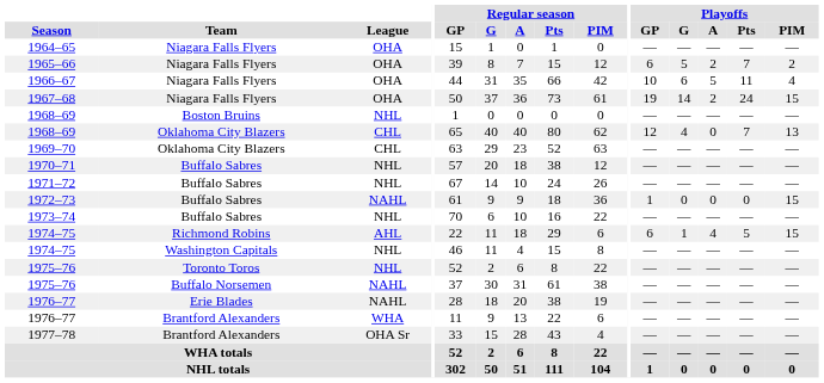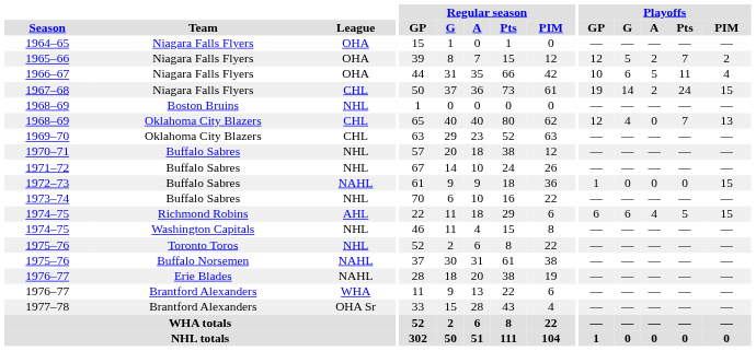 <table border="0" cellpadding="1" cellspacing="0" style="text-align:center; width:60em">
 <tr bgcolor="#e0e0e0">
 <th colspan="3" bgcolor="#ffffff"></th>
 <th rowspan="100" bgcolor="#ffffff"></th>
 <th colspan="5"><a href='#'>Regular season</a></th>
 <th rowspan="100" bgcolor="#ffffff"></th>
 <th colspan="5"><a href='#'>Playoffs</a></th>
 </tr>
 <tr bgcolor="#e0e0e0">
 <th><a href='#'>Season</a></th>
 <th>Team</th>
 <th>League</th>
 <th>GP</th>
 <th><a href='#'>G</a></th>
 <th><a href='#'>A</a></th>
 <th><a href='#'>Pts</a></th>
 <th><a href='#'>PIM</a></th>
 <th>GP</th>
 <th>G</th>
 <th>A</th>
 <th>Pts</th>
 <th>PIM</th>
 </tr>
 <tr>
 <td><a href='#'>1964–65</a></td>
 <td><a href='#'>Niagara Falls Flyers</a></td>
 <td><a href='#'>OHA</a></td>
 <td>15</td>
 <td>1</td>
 <td>0</td>
 <td>1</td>
 <td>0</td>
 <td>—</td>
 <td>—</td>
 <td>—</td>
 <td>—</td>
 <td>—</td>
 </tr>
 <tr bgcolor="#f0f0f0">
 <td><a href='#'>1965–66</a></td>
 <td>Niagara Falls Flyers</td>
 <td>OHA</td>
 <td>39</td>
 <td>8</td>
 <td>7</td>
 <td>15</td>
 <td>12</td>
-<td>6</td>
+<td>12</td>
 <td>5</td>
 <td>2</td>
 <td>7</td>
 <td>2</td>
 </tr>
 <tr>
 <td><a href='#'>1966–67</a></td>
 <td>Niagara Falls Flyers</td>
 <td>OHA</td>
 <td>44</td>
 <td>31</td>
 <td>35</td>
 <td>66</td>
 <td>42</td>
 <td>10</td>
 <td>6</td>
 <td>5</td>
 <td>11</td>
 <td>4</td>
 </tr>
 <tr bgcolor="#f0f0f0">
 <td><a href='#'>1967–68</a></td>
 <td>Niagara Falls Flyers</td>
-<td>OHA</td>
+<td><a href='#'>CHL</a></td>
 <td>50</td>
 <td>37</td>
 <td>36</td>
 <td>73</td>
 <td>61</td>
 <td>19</td>
 <td>14</td>
 <td>2</td>
 <td>24</td>
 <td>15</td>
 </tr>
 <tr>
 <td><a href='#'>1968–69</a></td>
 <td><a href='#'>Boston Bruins</a></td>
 <td><a href='#'>NHL</a></td>
 <td>1</td>
 <td>0</td>
 <td>0</td>
 <td>0</td>
 <td>0</td>
 <td>—</td>
 <td>—</td>
 <td>—</td>
 <td>—</td>
 <td>—</td>
 </tr>
 <tr bgcolor="#f0f0f0">
 <td><a href='#'>1968–69</a></td>
 <td><a href='#'>Oklahoma City Blazers</a></td>
 <td><a href='#'>CHL</a></td>
 <td>65</td>
 <td>40</td>
 <td>40</td>
 <td>80</td>
 <td>62</td>
 <td>12</td>
 <td>4</td>
 <td>0</td>
 <td>7</td>
 <td>13</td>
 </tr>
 <tr>
 <td><a href='#'>1969–70</a></td>
 <td>Oklahoma City Blazers</td>
 <td>CHL</td>
 <td>63</td>
 <td>29</td>
 <td>23</td>
 <td>52</td>
 <td>63</td>
 <td>—</td>
 <td>—</td>
 <td>—</td>
 <td>—</td>
 <td>—</td>
 </tr>
 <tr bgcolor="#f0f0f0">
 <td><a href='#'>1970–71</a></td>
 <td><a href='#'>Buffalo Sabres</a></td>
 <td>NHL</td>
 <td>57</td>
 <td>20</td>
 <td>18</td>
 <td>38</td>
 <td>12</td>
 <td>—</td>
 <td>—</td>
 <td>—</td>
 <td>—</td>
 <td>—</td>
 </tr>
 <tr>
 <td><a href='#'>1971–72</a></td>
 <td>Buffalo Sabres</td>
 <td>NHL</td>
 <td>67</td>
 <td>14</td>
 <td>10</td>
 <td>24</td>
 <td>26</td>
 <td>—</td>
 <td>—</td>
 <td>—</td>
 <td>—</td>
 <td>—</td>
 </tr>
 <tr bgcolor="#f0f0f0">
 <td><a href='#'>1972–73</a></td>
 <td>Buffalo Sabres</td>
 <td><a href='#'>NAHL</a></td>
 <td>61</td>
 <td>9</td>
 <td>9</td>
 <td>18</td>
 <td>36</td>
 <td>1</td>
 <td>0</td>
 <td>0</td>
 <td>0</td>
 <td>15</td>
 </tr>
 <tr>
 <td><a href='#'>1973–74</a></td>
 <td>Buffalo Sabres</td>
 <td>NHL</td>
 <td>70</td>
 <td>6</td>
 <td>10</td>
 <td>16</td>
 <td>22</td>
 <td>—</td>
 <td>—</td>
 <td>—</td>
 <td>—</td>
 <td>—</td>
 </tr>
 <tr bgcolor="#f0f0f0">
 <td><a href='#'>1974–75</a></td>
 <td><a href='#'>Richmond Robins</a></td>
 <td><a href='#'>AHL</a></td>
 <td>22</td>
 <td>11</td>
 <td>18</td>
 <td>29</td>
 <td>6</td>
 <td>6</td>
-<td>1</td>
+<td>6</td>
 <td>4</td>
 <td>5</td>
 <td>15</td>
 </tr>
 <tr>
 <td><a href='#'>1974–75</a></td>
 <td><a href='#'>Washington Capitals</a></td>
 <td>NHL</td>
 <td>46</td>
 <td>11</td>
 <td>4</td>
 <td>15</td>
 <td>8</td>
 <td>—</td>
 <td>—</td>
 <td>—</td>
 <td>—</td>
 <td>—</td>
 </tr>
 <tr bgcolor="#f0f0f0">
 <td><a href='#'>1975–76</a></td>
 <td><a href='#'>Toronto Toros</a></td>
 <td><a href='#'>NHL</a></td>
 <td>52</td>
 <td>2</td>
 <td>6</td>
 <td>8</td>
 <td>22</td>
 <td>—</td>
 <td>—</td>
 <td>—</td>
 <td>—</td>
 <td>—</td>
 </tr>
 <tr>
 <td><a href='#'>1975–76</a></td>
 <td><a href='#'>Buffalo Norsemen</a></td>
 <td><a href='#'>NAHL</a></td>
 <td>37</td>
 <td>30</td>
 <td>31</td>
 <td>61</td>
 <td>38</td>
 <td>—</td>
 <td>—</td>
 <td>—</td>
 <td>—</td>
 <td>—</td>
 </tr>
 <tr bgcolor="#f0f0f0">
 <td><a href='#'>1976–77</a></td>
 <td><a href='#'>Erie Blades</a></td>
 <td>NAHL</td>
 <td>28</td>
 <td>18</td>
 <td>20</td>
 <td>38</td>
 <td>19</td>
 <td>—</td>
 <td>—</td>
 <td>—</td>
 <td>—</td>
 <td>—</td>
 </tr>
 <tr>
 <td>1976–77</td>
 <td><a href='#'>Brantford Alexanders</a></td>
 <td><a href='#'>WHA</a></td>
 <td>11</td>
 <td>9</td>
 <td>13</td>
 <td>22</td>
 <td>6</td>
 <td>—</td>
 <td>—</td>
 <td>—</td>
 <td>—</td>
 <td>—</td>
 </tr>
 <tr bgcolor="#f0f0f0">
 <td>1977–78</td>
 <td>Brantford Alexanders</td>
 <td>OHA Sr</td>
 <td>33</td>
 <td>15</td>
 <td>28</td>
 <td>43</td>
 <td>4</td>
 <td>—</td>
 <td>—</td>
 <td>—</td>
 <td>—</td>
 <td>—</td>
 </tr>
 <tr bgcolor="#e0e0e0">
 <th colspan="3">WHA totals</th>
 <th>52</th>
 <th>2</th>
 <th>6</th>
 <th>8</th>
 <th>22</th>
 <th>—</th>
 <th>—</th>
 <th>—</th>
 <th>—</th>
 <th>—</th>
 </tr>
 <tr bgcolor="#e0e0e0">
 <th colspan="3">NHL totals</th>
 <th>302</th>
 <th>50</th>
 <th>51</th>
 <th>111</th>
 <th>104</th>
 <th>1</th>
 <th>0</th>
 <th>0</th>
 <th>0</th>
 <th>0</th>
 </tr>
 </table>
